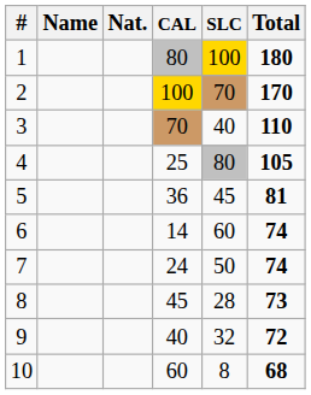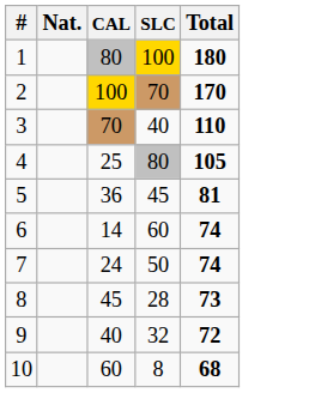 <table class="wikitable sortable" style="text-align:center;">
 <tr>
 <th>#</th>
-<th>Name</th>
 <th>Nat.</th>
 <th><small>CAL</small></th>
 <th><small>SLC</small></th>
 <th>Total</th>
 </tr>
 <tr>
 <td>1</td>
-<td align=left></td>
 <td></td>
 <td bgcolor=silver>80</td>
 <td bgcolor=gold>100</td>
 <td><strong>180</strong></td>
 </tr>
 <tr>
 <td>2</td>
-<td align=left></td>
 <td></td>
 <td bgcolor=gold>100</td>
 <td bgcolor=cc9966>70</td>
 <td><strong>170</strong></td>
 </tr>
 <tr>
 <td>3</td>
-<td align=left></td>
 <td></td>
 <td bgcolor=cc9966>70</td>
 <td>40</td>
 <td><strong>110</strong></td>
 </tr>
 <tr>
 <td>4</td>
-<td align=left></td>
 <td></td>
 <td>25</td>
 <td bgcolor=silver>80</td>
 <td><strong>105</strong></td>
 </tr>
 <tr>
 <td>5</td>
-<td align=left></td>
 <td></td>
 <td>36</td>
 <td>45</td>
 <td><strong>81</strong></td>
 </tr>
 <tr>
 <td>6</td>
-<td align=left></td>
 <td></td>
 <td>14</td>
 <td>60</td>
 <td><strong>74</strong></td>
 </tr>
 <tr>
 <td>7</td>
-<td align=left></td>
 <td></td>
 <td>24</td>
 <td>50</td>
 <td><strong>74</strong></td>
 </tr>
 <tr>
 <td>8</td>
-<td align=left></td>
 <td></td>
 <td>45</td>
 <td>28</td>
 <td><strong>73</strong></td>
 </tr>
 <tr>
 <td>9</td>
-<td align=left></td>
 <td></td>
 <td>40</td>
 <td>32</td>
 <td><strong>72</strong></td>
 </tr>
 <tr>
 <td>10</td>
-<td align=left></td>
 <td></td>
 <td>60</td>
 <td>8</td>
 <td><strong>68</strong></td>
 </tr>
 </table>
